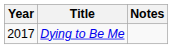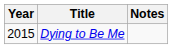 <table class="wikitable">
 <tr>
 <th>Year</th>
 <th>Title</th>
 <th class="unsortable">Notes</th>
 </tr>
 <tr>
-<td>2017</td>
+<td>2015</td>
 <td><em><a href='#'>Dying to Be Me</a></em></td>
 <td></td>
 </tr>
 </table>
